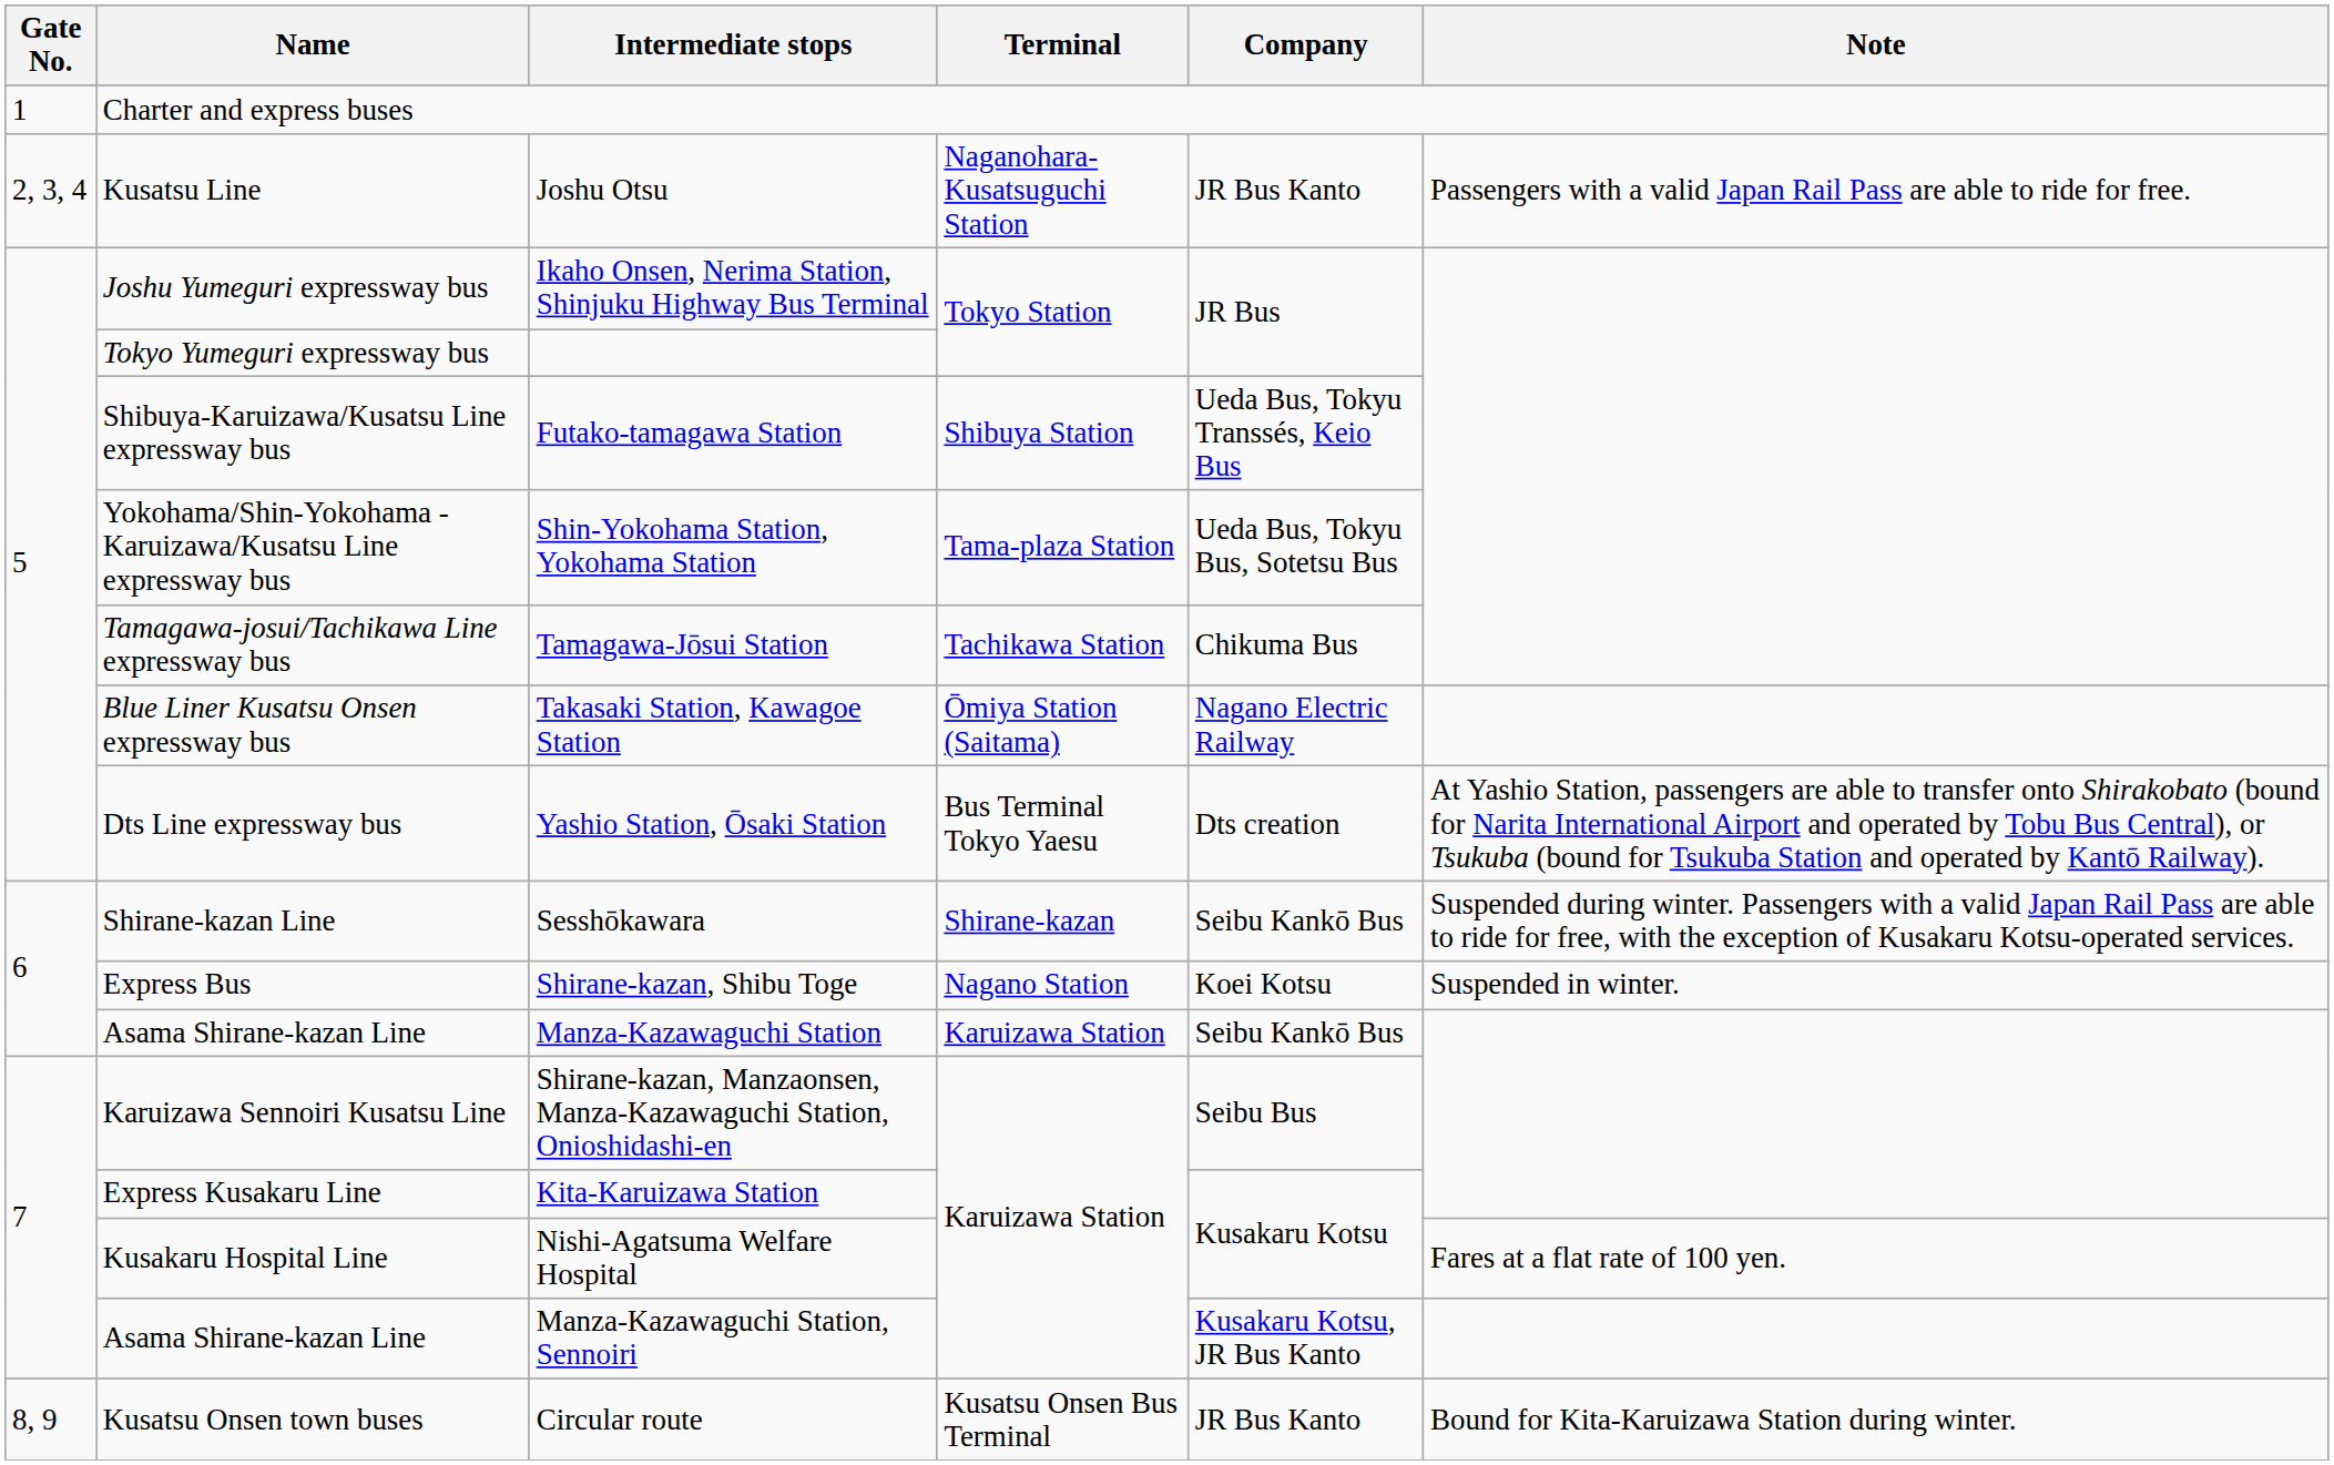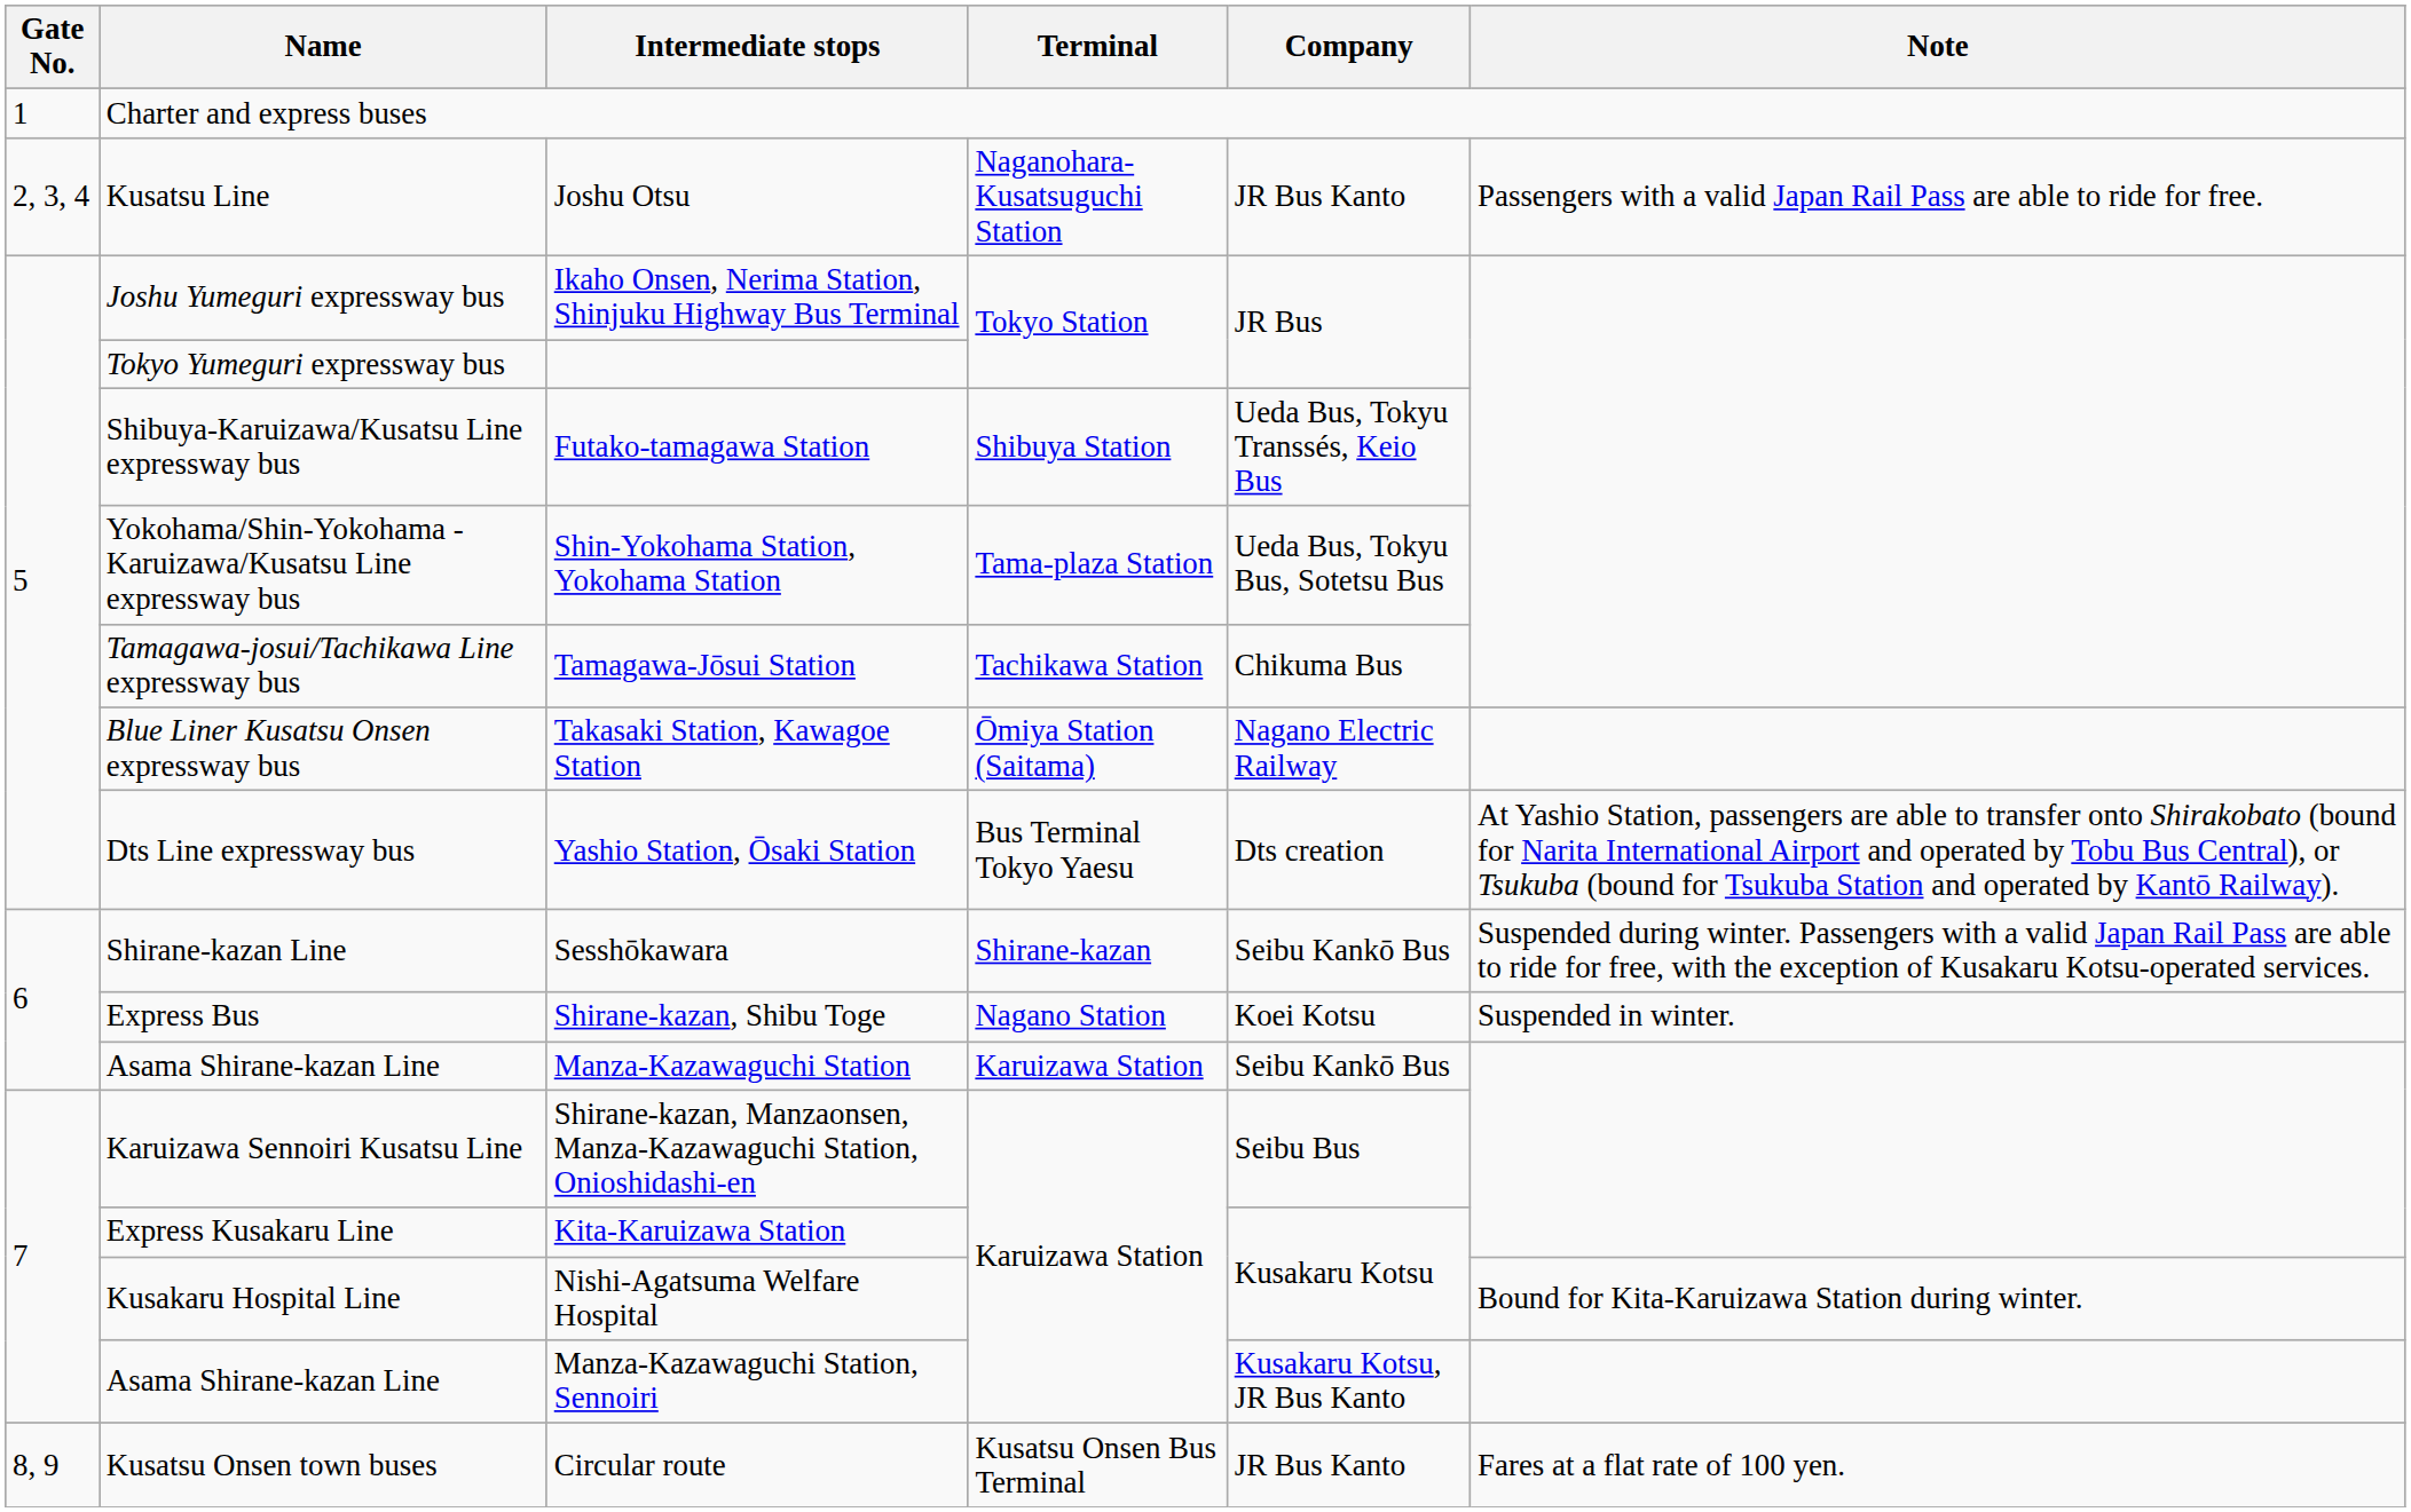 <table class="wikitable">
 <tr>
 <th>Gate No.</th>
 <th>Name</th>
 <th>Intermediate stops</th>
 <th>Terminal</th>
 <th>Company</th>
 <th>Note</th>
 </tr>
 <tr>
 <td>1</td>
 <td colspan="5">Charter and express buses</td>
 </tr>
 <tr>
 <td>2, 3, 4</td>
 <td>Kusatsu Line</td>
 <td>Joshu Otsu</td>
 <td><a href='#'>Naganohara-Kusatsuguchi Station</a></td>
 <td>JR Bus Kanto</td>
 <td>Passengers with a valid <a href='#'>Japan Rail Pass</a> are able to ride for free.</td>
 </tr>
 <tr>
 <td rowspan="7">5</td>
 <td><em>Joshu Yumeguri</em> expressway bus</td>
 <td><a href='#'>Ikaho Onsen</a>, <a href='#'>Nerima Station</a>, <a href='#'>Shinjuku Highway Bus Terminal</a></td>
 <td rowspan="2"><a href='#'>Tokyo Station</a></td>
 <td rowspan="2">JR Bus</td>
 <td rowspan="5"></td>
 </tr>
 <tr>
 <td><em>Tokyo Yumeguri</em> expressway bus</td>
 <td></td>
 </tr>
 <tr>
 <td>Shibuya-Karuizawa/Kusatsu Line expressway bus</td>
 <td><a href='#'>Futako-tamagawa Station</a></td>
 <td><a href='#'>Shibuya Station</a></td>
 <td>Ueda Bus, Tokyu Transsés, <a href='#'>Keio Bus</a></td>
 </tr>
 <tr>
 <td>Yokohama/Shin-Yokohama - Karuizawa/Kusatsu Line expressway bus</td>
 <td><a href='#'>Shin-Yokohama Station</a>, <a href='#'>Yokohama Station</a></td>
 <td><a href='#'>Tama-plaza Station</a></td>
 <td>Ueda Bus, Tokyu Bus, Sotetsu Bus</td>
 </tr>
 <tr>
 <td><em>Tamagawa-josui/Tachikawa Line</em> expressway bus</td>
 <td><a href='#'>Tamagawa-Jōsui Station</a></td>
 <td><a href='#'>Tachikawa Station</a></td>
 <td>Chikuma Bus</td>
 </tr>
 <tr>
 <td><em>Blue Liner Kusatsu Onsen</em> expressway bus</td>
 <td><a href='#'>Takasaki Station</a>, <a href='#'>Kawagoe Station</a></td>
 <td><a href='#'>Ōmiya Station (Saitama)</a></td>
 <td><a href='#'>Nagano Electric Railway</a></td>
 </tr>
 <tr>
 <td>Dts Line expressway bus</td>
 <td rowspan="1"><a href='#'>Yashio Station</a>, <a href='#'>Ōsaki Station</a></td>
 <td rowspan="1">Bus Terminal Tokyo Yaesu</td>
 <td>Dts creation</td>
 <td>At Yashio Station, passengers are able to transfer onto <em>Shirakobato</em> (bound for <a href='#'>Narita International Airport</a> and operated by <a href='#'>Tobu Bus Central</a>), or <em>Tsukuba</em> (bound for <a href='#'>Tsukuba Station</a> and operated by <a href='#'>Kantō Railway</a>).</td>
 </tr>
 <tr>
 <td rowspan="3">6</td>
 <td>Shirane-kazan Line</td>
 <td>Sesshōkawara</td>
 <td rowspan="1"><a href='#'>Shirane-kazan</a></td>
 <td>Seibu Kankō Bus</td>
 <td>Suspended during winter. Passengers with a valid <a href='#'>Japan Rail Pass</a> are able to ride for free, with the exception of Kusakaru Kotsu-operated services.</td>
 </tr>
 <tr>
 <td>Express Bus</td>
 <td><a href='#'>Shirane-kazan</a>, Shibu Toge</td>
 <td rowspan="1"><a href='#'>Nagano Station</a></td>
 <td>Koei Kotsu</td>
 <td>Suspended in winter.</td>
 </tr>
 <tr>
 <td>Asama Shirane-kazan Line</td>
 <td><a href='#'>Manza-Kazawaguchi Station</a></td>
 <td><a href='#'>Karuizawa Station</a></td>
 <td>Seibu Kankō Bus</td>
 <td rowspan="3"></td>
 </tr>
 <tr>
 <td rowspan="4">7</td>
 <td rowspan="1">Karuizawa Sennoiri Kusatsu Line</td>
 <td rowspan="1">Shirane-kazan, Manzaonsen, Manza-Kazawaguchi Station, <a href='#'>Onioshidashi-en</a></td>
 <td rowspan="4">Karuizawa Station</td>
 <td rowspan="1">Seibu Bus</td>
 </tr>
 <tr>
 <td>Express Kusakaru Line</td>
 <td><a href='#'>Kita-Karuizawa Station</a></td>
 <td rowspan="2">Kusakaru Kotsu</td>
 </tr>
 <tr>
 <td>Kusakaru Hospital Line</td>
 <td>Nishi-Agatsuma Welfare Hospital</td>
-<td>Fares at a flat rate of 100 yen.</td>
+<td>Bound for Kita-Karuizawa Station during winter.</td>
 </tr>
 <tr>
 <td>Asama Shirane-kazan Line</td>
 <td>Manza-Kazawaguchi Station, <a href='#'>Sennoiri</a></td>
 <td><a href='#'>Kusakaru Kotsu</a>, JR Bus Kanto</td>
 <td></td>
 </tr>
 <tr>
 <td rowspan="">8, 9</td>
 <td>Kusatsu Onsen town buses</td>
 <td>Circular route</td>
 <td rowspan="1">Kusatsu Onsen Bus Terminal</td>
 <td>JR Bus Kanto</td>
-<td>Bound for Kita-Karuizawa Station during winter.</td>
+<td>Fares at a flat rate of 100 yen.</td>
 </tr>
 </table>
